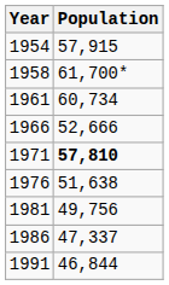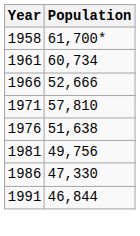 <table class="wikitable">
 <tr>
 <th>Year</th>
 <th>Population</th>
-</tr>
-<tr>
-<td>1954</td>
-<td>57,915</td>
 </tr>
 <tr>
 <td>1958</td>
 <td>61,700*</td>
 </tr>
 <tr>
 <td>1961</td>
 <td>60,734</td>
 </tr>
 <tr>
 <td>1966</td>
 <td>52,666</td>
 </tr>
 <tr>
 <td>1971</td>
-<td><strong>57,810</strong></td>
+<td>57,810</td>
 </tr>
 <tr>
 <td>1976</td>
 <td>51,638</td>
 </tr>
 <tr>
 <td>1981</td>
 <td>49,756</td>
 </tr>
 <tr>
 <td>1986</td>
-<td>47,337</td>
+<td>47,330</td>
 </tr>
 <tr>
 <td>1991</td>
 <td>46,844</td>
 </tr>
 </table>
